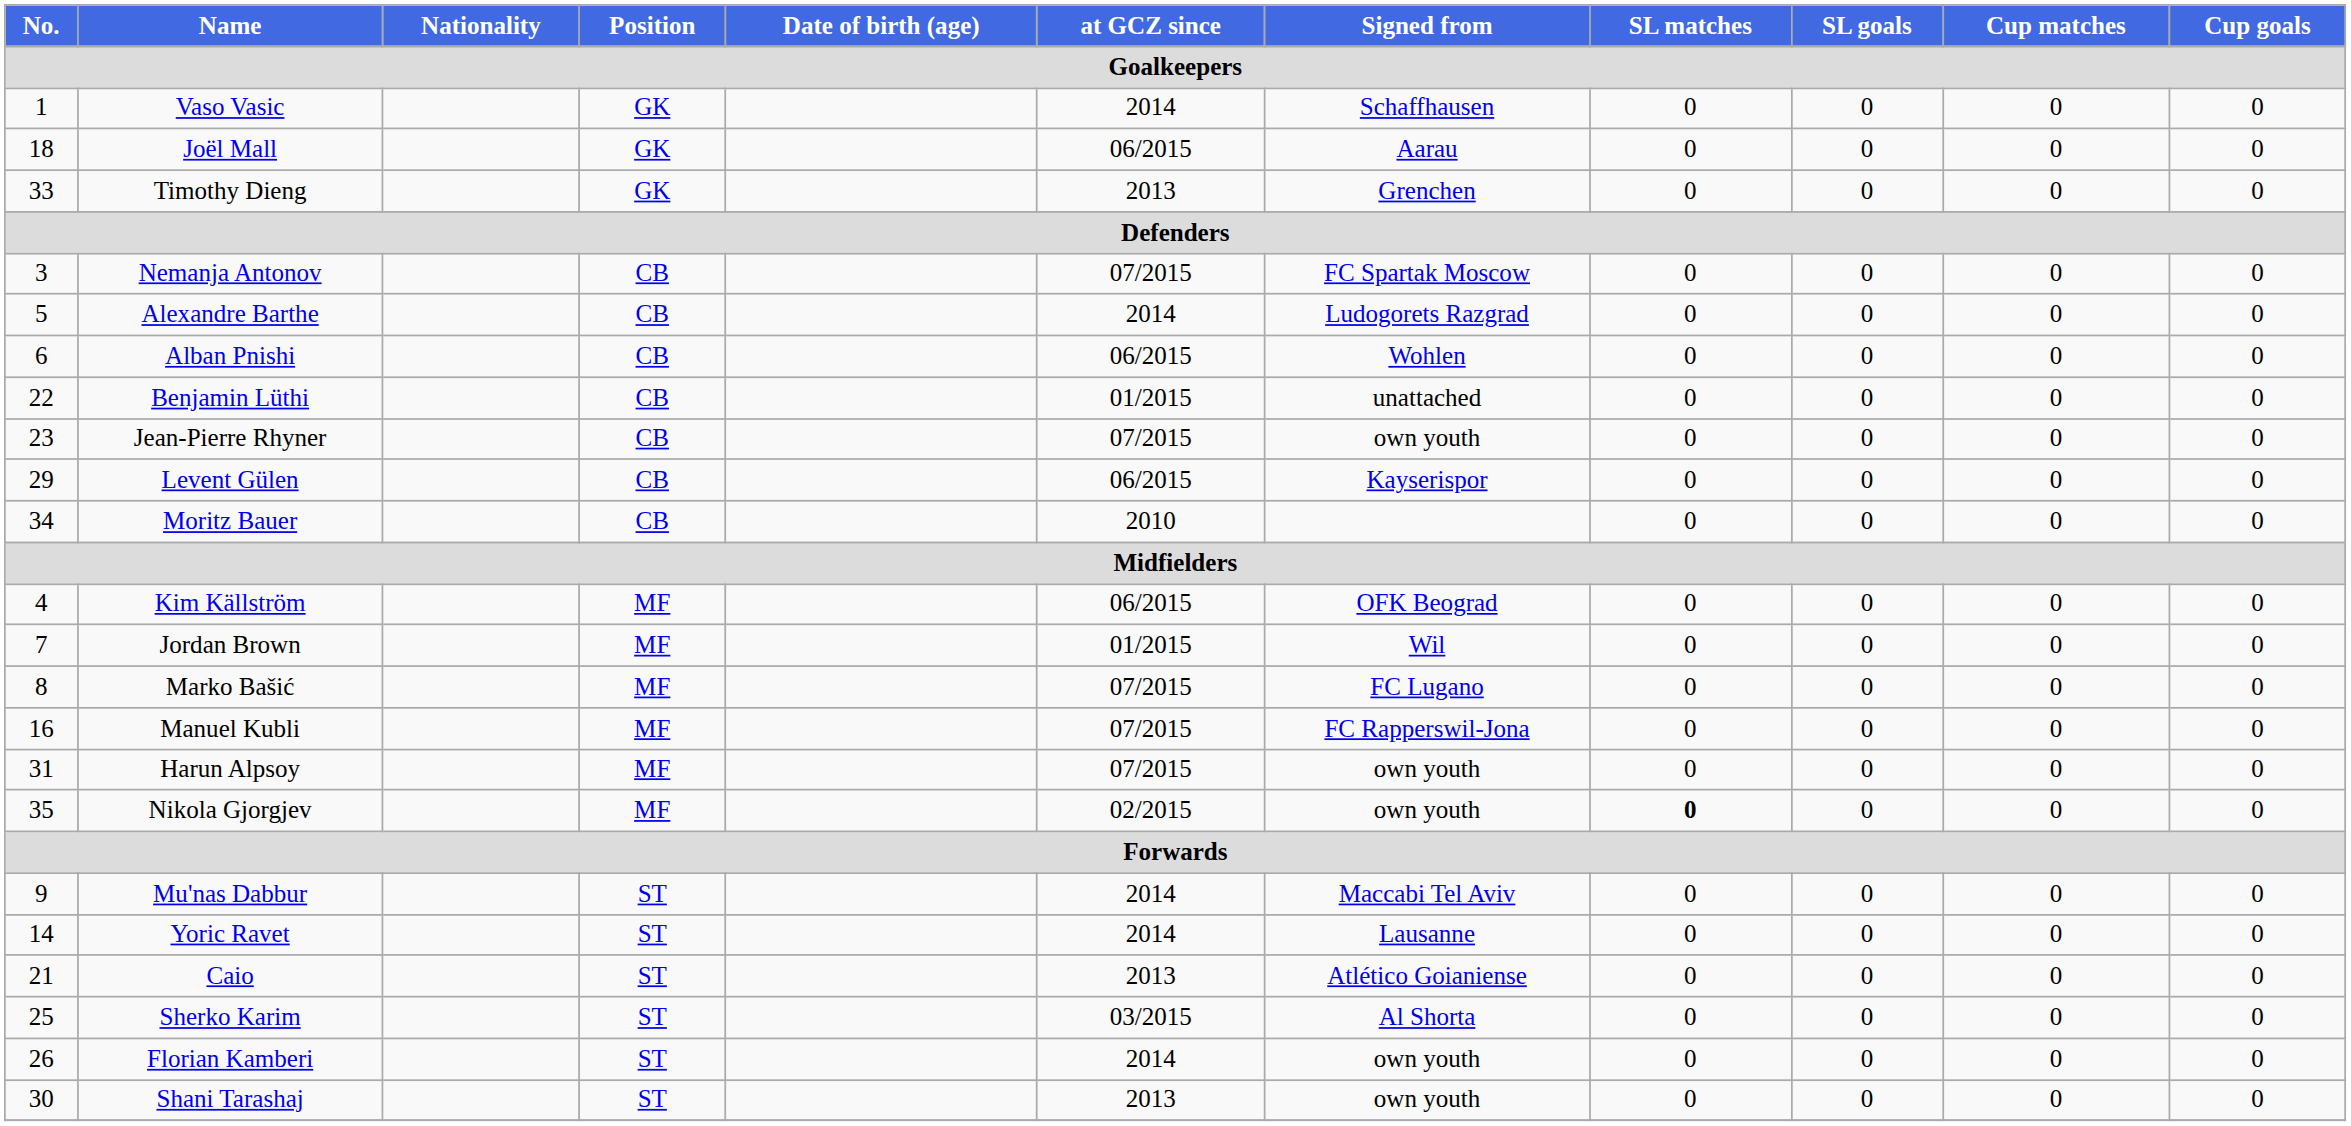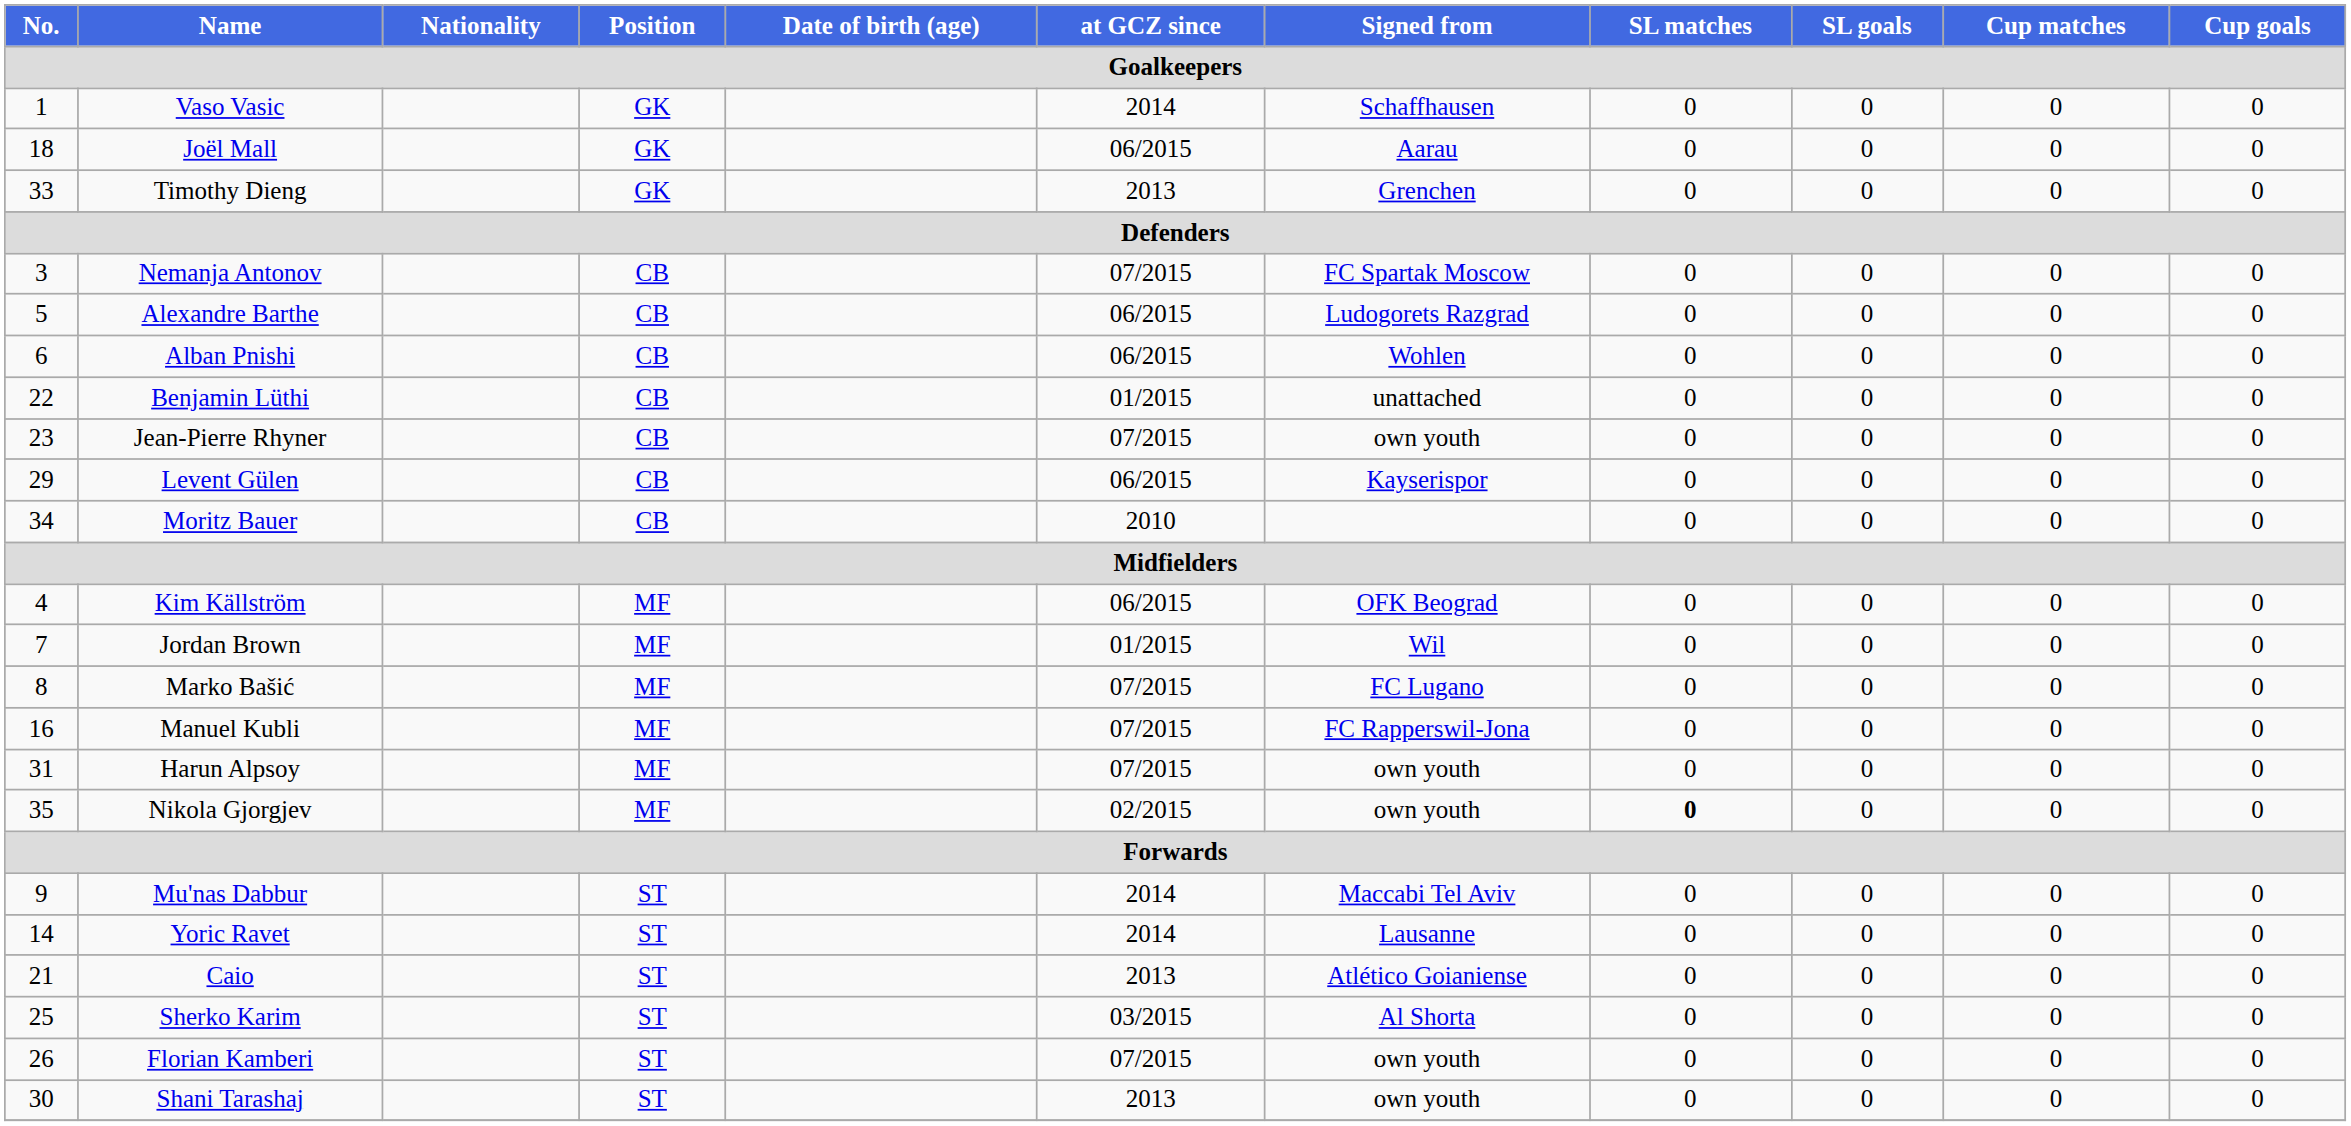 <table class="wikitable"  style="text-align:center; font-size:90%; width:85%;">
 <tr>
 <th style="background:#4169E1; color:white; text-align:center;">No.</th>
 <th style="background:#4169E1; color:white; text-align:center;">Name</th>
 <th style="background:#4169E1; color:white; text-align:center;">Nationality</th>
 <th style="background:#4169E1; color:white; text-align:center;">Position</th>
 <th style="background:#4169E1; color:white; text-align:center;">Date of birth (age)</th>
 <th style="background:#4169E1; color:white; text-align:center;">at GCZ since</th>
 <th style="background:#4169E1; color:white; text-align:center;">Signed from</th>
 <th style="background:#4169E1; color:white; text-align:center;">SL matches</th>
 <th style="background:#4169E1; color:white; text-align:center;">SL goals</th>
 <th style="background:#4169E1; color:white; text-align:center;">Cup matches</th>
 <th style="background:#4169E1; color:white; text-align:center;">Cup goals</th>
 </tr>
 <tr>
 <th colspan="15"  style="background:#dcdcdc; text-align:center;">Goalkeepers</th>
 </tr>
 <tr>
 <td>1</td>
 <td><a href='#'>Vaso Vasic</a></td>
 <td> </td>
 <td><a href='#'>GK</a></td>
 <td></td>
 <td>2014</td>
 <td><a href='#'>Schaffhausen</a></td>
 <td>0</td>
 <td>0</td>
 <td>0</td>
 <td>0</td>
 </tr>
 <tr>
 <td>18</td>
 <td><a href='#'>Joël Mall</a></td>
 <td></td>
 <td><a href='#'>GK</a></td>
 <td></td>
 <td>06/2015</td>
 <td><a href='#'>Aarau</a></td>
 <td>0</td>
 <td>0</td>
 <td>0</td>
 <td>0</td>
 </tr>
 <tr>
 <td>33</td>
 <td>Timothy Dieng</td>
 <td> </td>
 <td><a href='#'>GK</a></td>
 <td></td>
 <td>2013</td>
 <td><a href='#'>Grenchen</a></td>
 <td>0</td>
 <td>0</td>
 <td>0</td>
 <td>0</td>
 </tr>
 <tr>
 <th colspan="15"  style="background:#dcdcdc; text-align:center;">Defenders</th>
 </tr>
 <tr>
 <td>3</td>
 <td><a href='#'>Nemanja Antonov</a></td>
 <td></td>
 <td><a href='#'>CB</a></td>
 <td></td>
 <td>07/2015</td>
 <td><a href='#'>FC Spartak Moscow</a></td>
 <td>0</td>
 <td>0</td>
 <td>0</td>
 <td>0</td>
 </tr>
 <tr>
 <td>5</td>
 <td><a href='#'>Alexandre Barthe</a></td>
 <td></td>
 <td><a href='#'>CB</a></td>
 <td></td>
-<td>2014</td>
+<td>06/2015</td>
 <td><a href='#'>Ludogorets Razgrad</a></td>
 <td>0</td>
 <td>0</td>
 <td>0</td>
 <td>0</td>
 </tr>
 <tr>
 <td>6</td>
 <td><a href='#'>Alban Pnishi</a></td>
 <td></td>
 <td><a href='#'>CB</a></td>
 <td></td>
 <td>06/2015</td>
 <td><a href='#'>Wohlen</a></td>
 <td>0</td>
 <td>0</td>
 <td>0</td>
 <td>0</td>
 </tr>
 <tr>
 <td>22</td>
 <td><a href='#'>Benjamin Lüthi</a></td>
 <td></td>
 <td><a href='#'>CB</a></td>
 <td></td>
 <td>01/2015</td>
 <td>unattached</td>
 <td>0</td>
 <td>0</td>
 <td>0</td>
 <td>0</td>
 </tr>
 <tr>
 <td>23</td>
 <td>Jean-Pierre Rhyner</td>
 <td></td>
 <td><a href='#'>CB</a></td>
 <td></td>
 <td>07/2015</td>
 <td>own youth</td>
 <td>0</td>
 <td>0</td>
 <td>0</td>
 <td>0</td>
 </tr>
 <tr>
 <td>29</td>
 <td><a href='#'>Levent Gülen</a></td>
 <td> </td>
 <td><a href='#'>CB</a></td>
 <td></td>
 <td>06/2015</td>
 <td><a href='#'>Kayserispor</a></td>
 <td>0</td>
 <td>0</td>
 <td>0</td>
 <td>0</td>
 </tr>
 <tr>
 <td>34</td>
 <td><a href='#'>Moritz Bauer</a></td>
 <td></td>
 <td><a href='#'>CB</a></td>
 <td></td>
 <td>2010</td>
 <td></td>
 <td>0</td>
 <td>0</td>
 <td>0</td>
 <td>0</td>
 </tr>
 <tr>
 <th colspan="15"  style="background:#dcdcdc; text-align:center;">Midfielders</th>
 </tr>
 <tr>
 <td>4</td>
 <td><a href='#'>Kim Källström</a></td>
 <td></td>
 <td><a href='#'>MF</a></td>
 <td></td>
 <td>06/2015</td>
 <td><a href='#'>OFK Beograd</a></td>
 <td>0</td>
 <td>0</td>
 <td>0</td>
 <td>0</td>
 </tr>
 <tr>
 <td>7</td>
 <td>Jordan Brown</td>
 <td> </td>
 <td><a href='#'>MF</a></td>
 <td></td>
 <td>01/2015</td>
 <td><a href='#'>Wil</a></td>
 <td>0</td>
 <td>0</td>
 <td>0</td>
 <td>0</td>
 </tr>
 <tr>
 <td>8</td>
 <td>Marko Bašić</td>
 <td></td>
 <td><a href='#'>MF</a></td>
 <td></td>
 <td>07/2015</td>
 <td><a href='#'>FC Lugano</a></td>
 <td>0</td>
 <td>0</td>
 <td>0</td>
 <td>0</td>
 </tr>
 <tr>
 <td>16</td>
 <td>Manuel Kubli</td>
 <td></td>
 <td><a href='#'>MF</a></td>
 <td></td>
 <td>07/2015</td>
 <td><a href='#'>FC Rapperswil-Jona</a></td>
 <td>0</td>
 <td>0</td>
 <td>0</td>
 <td>0</td>
 </tr>
 <tr>
 <td>31</td>
 <td>Harun Alpsoy</td>
 <td></td>
 <td><a href='#'>MF</a></td>
 <td></td>
 <td>07/2015</td>
 <td>own youth</td>
 <td>0</td>
 <td>0</td>
 <td>0</td>
 <td>0</td>
 </tr>
 <tr>
 <td>35</td>
 <td>Nikola Gjorgjev</td>
 <td></td>
 <td><a href='#'>MF</a></td>
 <td></td>
 <td>02/2015</td>
 <td>own youth</td>
 <td><strong>0</strong></td>
 <td>0</td>
 <td>0</td>
 <td>0</td>
 </tr>
 <tr>
 <th colspan="15"  style="background:#dcdcdc; text-align:center;">Forwards</th>
 </tr>
 <tr>
 <td>9</td>
 <td><a href='#'>Mu'nas Dabbur</a></td>
 <td></td>
 <td><a href='#'>ST</a></td>
 <td></td>
 <td>2014</td>
 <td><a href='#'>Maccabi Tel Aviv</a></td>
 <td>0</td>
 <td>0</td>
 <td>0</td>
 <td>0</td>
 </tr>
 <tr>
 <td>14</td>
 <td><a href='#'>Yoric Ravet</a></td>
 <td></td>
 <td><a href='#'>ST</a></td>
 <td></td>
 <td>2014</td>
 <td><a href='#'>Lausanne</a></td>
 <td>0</td>
 <td>0</td>
 <td>0</td>
 <td>0</td>
 </tr>
 <tr>
 <td>21</td>
 <td><a href='#'>Caio</a></td>
 <td></td>
 <td><a href='#'>ST</a></td>
 <td></td>
 <td>2013</td>
 <td><a href='#'>Atlético Goianiense</a></td>
 <td>0</td>
 <td>0</td>
 <td>0</td>
 <td>0</td>
 </tr>
 <tr>
 <td>25</td>
 <td><a href='#'>Sherko Karim</a></td>
 <td></td>
 <td><a href='#'>ST</a></td>
 <td></td>
 <td>03/2015</td>
 <td><a href='#'>Al Shorta</a></td>
 <td>0</td>
 <td>0</td>
 <td>0</td>
 <td>0</td>
 </tr>
 <tr>
 <td>26</td>
 <td><a href='#'>Florian Kamberi</a></td>
 <td></td>
 <td><a href='#'>ST</a></td>
 <td></td>
-<td>2014</td>
+<td>07/2015</td>
 <td>own youth</td>
 <td>0</td>
 <td>0</td>
 <td>0</td>
 <td>0</td>
 </tr>
 <tr>
 <td>30</td>
 <td><a href='#'>Shani Tarashaj</a></td>
 <td></td>
 <td><a href='#'>ST</a></td>
 <td></td>
 <td>2013</td>
 <td>own youth</td>
 <td>0</td>
 <td>0</td>
 <td>0</td>
 <td>0</td>
 </tr>
 <tr>
 </tr>
 </table>
